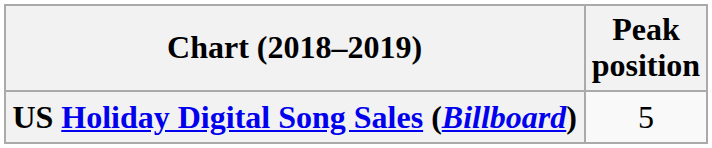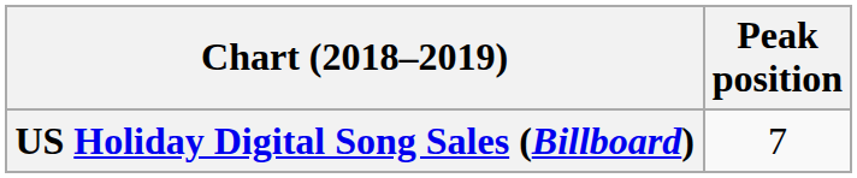 <table class="wikitable sortable plainrowheaders" style="text-align:center">
 <tr>
 <th scope="col">Chart (2018–2019)</th>
 <th scope="col">Peak<br>position</th>
 </tr>
 <tr>
 </tr>
 <tr>
 </tr>
 <tr>
 </tr>
 <tr>
 </tr>
 <tr>
 <th scope="row">US <a href='#'>Holiday Digital Song Sales</a> (<em><a href='#'>Billboard</a></em>)</th>
-<td>5</td>
+<td>7</td>
 </tr>
 </table>
